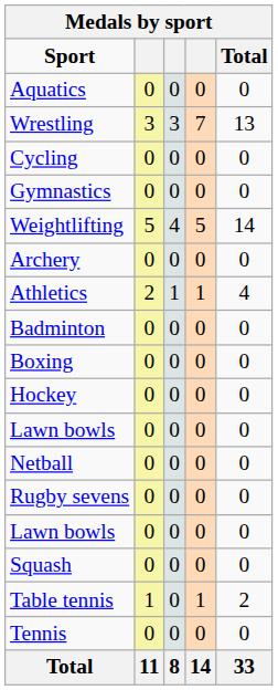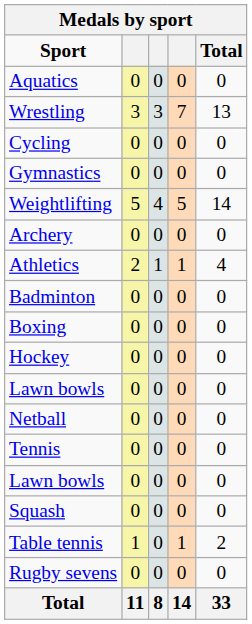 <table class="wikitable" border="1" ;">
 <tr>
 <th colspan=5><strong>Medals by sport</strong></th>
 </tr>
 <tr align=center>
 <td><strong>Sport</strong></td>
 <th bgcolor=#f7f6a8></th>
 <th bgcolor=#dce5e5></th>
 <th bgcolor=#ffdab9></th>
 <th><strong>Total</strong></th>
 </tr>
 <tr align=center>
 <td align=left><a href='#'>Aquatics</a></td>
 <td bgcolor=#f7f6a8>0</td>
 <td bgcolor=#dce5e5>0</td>
 <td bgcolor=#ffdab9>0</td>
 <td>0</td>
 </tr>
 <tr align=center>
 <td align=left><a href='#'>Wrestling</a></td>
 <td bgcolor=#f7f6a8>3</td>
 <td bgcolor=#dce5e5>3</td>
 <td bgcolor=#ffdab9>7</td>
 <td>13</td>
 </tr>
 <tr align=center>
 <td align=left><a href='#'>Cycling</a></td>
 <td bgcolor=#f7f6a8>0</td>
 <td bgcolor=#dce5e5>0</td>
 <td bgcolor=#ffdab9>0</td>
 <td>0</td>
 </tr>
 <tr align=center>
 <td align=left><a href='#'>Gymnastics</a></td>
 <td bgcolor=#f7f6a8>0</td>
 <td bgcolor=#dce5e5>0</td>
 <td bgcolor=#ffdab9>0</td>
 <td>0</td>
 </tr>
 <tr align=center>
 <td align=left><a href='#'>Weightlifting</a></td>
 <td bgcolor=#f7f6a8>5</td>
 <td bgcolor=#dce5e5>4</td>
 <td bgcolor=#ffdab9>5</td>
 <td>14</td>
 </tr>
 <tr align=center>
 <td align=left><a href='#'>Archery</a></td>
 <td bgcolor=#f7f6a8>0</td>
 <td bgcolor=#dce5e5>0</td>
 <td bgcolor=#ffdab9>0</td>
 <td>0</td>
 </tr>
 <tr align=center>
 <td align=left><a href='#'>Athletics</a></td>
 <td bgcolor=#f7f6a8>2</td>
 <td bgcolor=#dce5e5>1</td>
 <td bgcolor=#ffdab9>1</td>
 <td>4</td>
 </tr>
 <tr align=center>
 <td align=left><a href='#'>Badminton</a></td>
 <td bgcolor=#f7f6a8>0</td>
 <td bgcolor=#dce5e5>0</td>
 <td bgcolor=#ffdab9>0</td>
 <td>0</td>
 </tr>
 <tr align=center>
 <td align=left><a href='#'>Boxing</a></td>
 <td bgcolor=#f7f6a8>0</td>
 <td bgcolor=#dce5e5>0</td>
 <td bgcolor=#ffdab9>0</td>
 <td>0</td>
 </tr>
 <tr align=center>
 <td align=left><a href='#'>Hockey</a></td>
 <td bgcolor=#f7f6a8>0</td>
 <td bgcolor=#dce5e5>0</td>
 <td bgcolor=#ffdab9>0</td>
 <td>0</td>
 </tr>
 <tr align=center>
 <td align=left><a href='#'>Lawn bowls</a></td>
 <td bgcolor=#f7f6a8>0</td>
 <td bgcolor=#dce5e5>0</td>
 <td bgcolor=#ffdab9>0</td>
 <td>0</td>
 </tr>
 <tr align=center>
 <td align=left><a href='#'>Netball</a></td>
 <td bgcolor=#f7f6a8>0</td>
 <td bgcolor=#dce5e5>0</td>
 <td bgcolor=#ffdab9>0</td>
 <td>0</td>
 </tr>
 <tr align=center>
-<td align=left><a href='#'>Rugby sevens</a></td>
+<td align=left><a href='#'>Tennis</a></td>
 <td bgcolor=#f7f6a8>0</td>
 <td bgcolor=#dce5e5>0</td>
 <td bgcolor=#ffdab9>0</td>
 <td>0</td>
 </tr>
 <tr align=center>
 <td align=left><a href='#'>Lawn bowls</a></td>
 <td bgcolor=#f7f6a8>0</td>
 <td bgcolor=#dce5e5>0</td>
 <td bgcolor=#ffdab9>0</td>
 <td>0</td>
 </tr>
 <tr align=center>
 <td align=left><a href='#'>Squash</a></td>
 <td bgcolor=#f7f6a8>0</td>
 <td bgcolor=#dce5e5>0</td>
 <td bgcolor=#ffdab9>0</td>
 <td>0</td>
 </tr>
 <tr align=center>
 <td align=left><a href='#'>Table tennis</a></td>
 <td bgcolor=#f7f6a8>1</td>
 <td bgcolor=#dce5e5>0</td>
 <td bgcolor=#ffdab9>1</td>
 <td>2</td>
 </tr>
 <tr align=center>
-<td align=left><a href='#'>Tennis</a></td>
+<td align=left><a href='#'>Rugby sevens</a></td>
 <td bgcolor=#f7f6a8>0</td>
 <td bgcolor=#dce5e5>0</td>
 <td bgcolor=#ffdab9>0</td>
 <td>0</td>
 </tr>
 <tr align=center>
 <th bgcolor=#efefef><strong>Total</strong></th>
 <th bgcolor=#f7f6a8>11</th>
 <th bgcolor=#dce5e5>8</th>
 <th bgcolor=#ffdab9>14</th>
 <th>33</th>
 </tr>
 </table>
